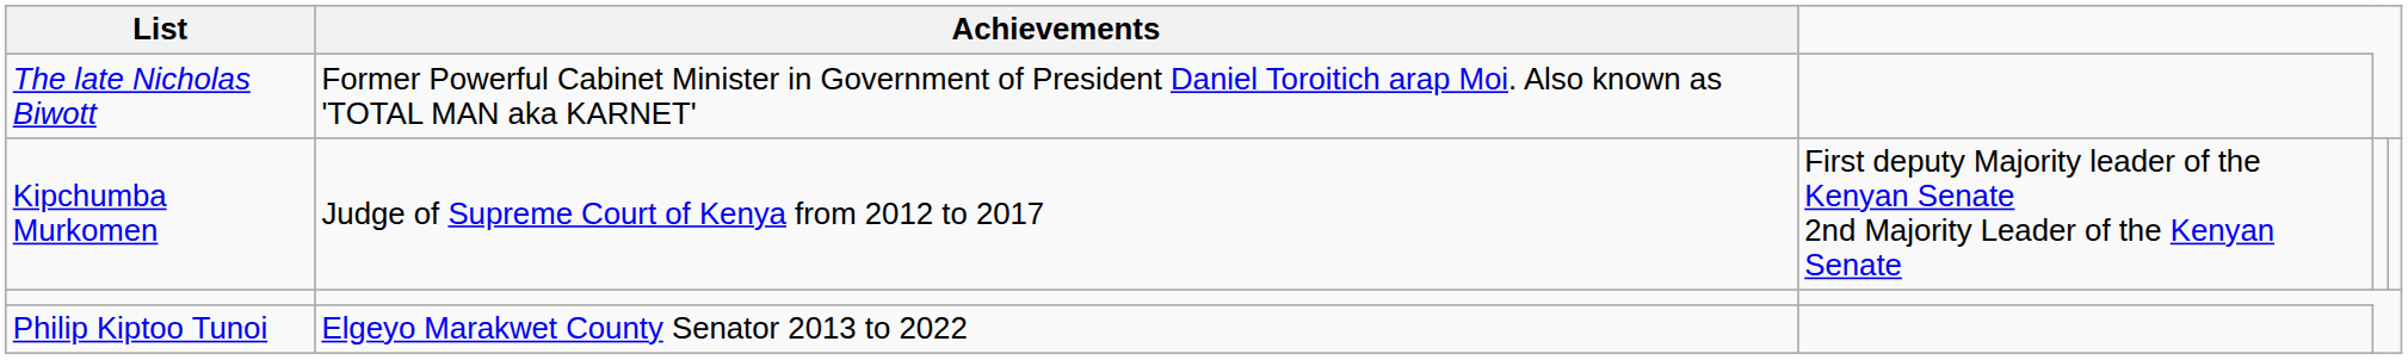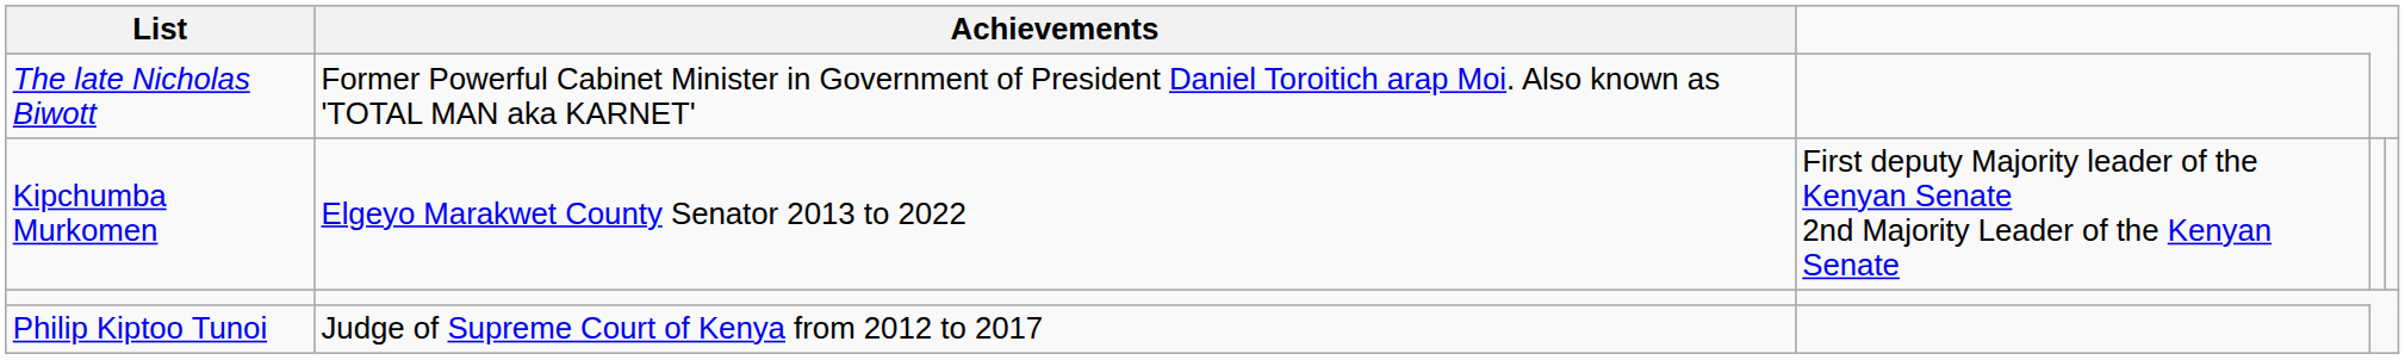 <table class="wikitable">
 <tr>
 <th>List</th>
 <th>Achievements</th>
 </tr>
 <tr>
 <td><a href='#'><em>The late Nicholas Biwott</em></a></td>
 <td>Former Powerful Cabinet Minister in Government of President <a href='#'>Daniel Toroitich arap Moi</a>. Also known as 'TOTAL MAN aka KARNET'</td>
 <td></td>
 </tr>
 <tr>
 <td><a href='#'>Kipchumba Murkomen</a></td>
-<td>Judge of <a href='#'>Supreme Court of Kenya</a> from 2012 to 2017</td>
+<td><a href='#'>Elgeyo Marakwet County</a> Senator 2013 to 2022</td>
 <td>First deputy Majority leader of the <a href='#'>Kenyan Senate</a><br>2nd Majority Leader of the <a href='#'>Kenyan Senate</a></td>
 <td></td>
 <td></td>
 </tr>
 <tr>
 <td></td>
 <td></td>
 </tr>
 <tr>
 <td><a href='#'>Philip Kiptoo Tunoi</a></td>
-<td><a href='#'>Elgeyo Marakwet County</a> Senator 2013 to 2022</td>
+<td>Judge of <a href='#'>Supreme Court of Kenya</a> from 2012 to 2017</td>
 <td></td>
 </tr>
 </table>
